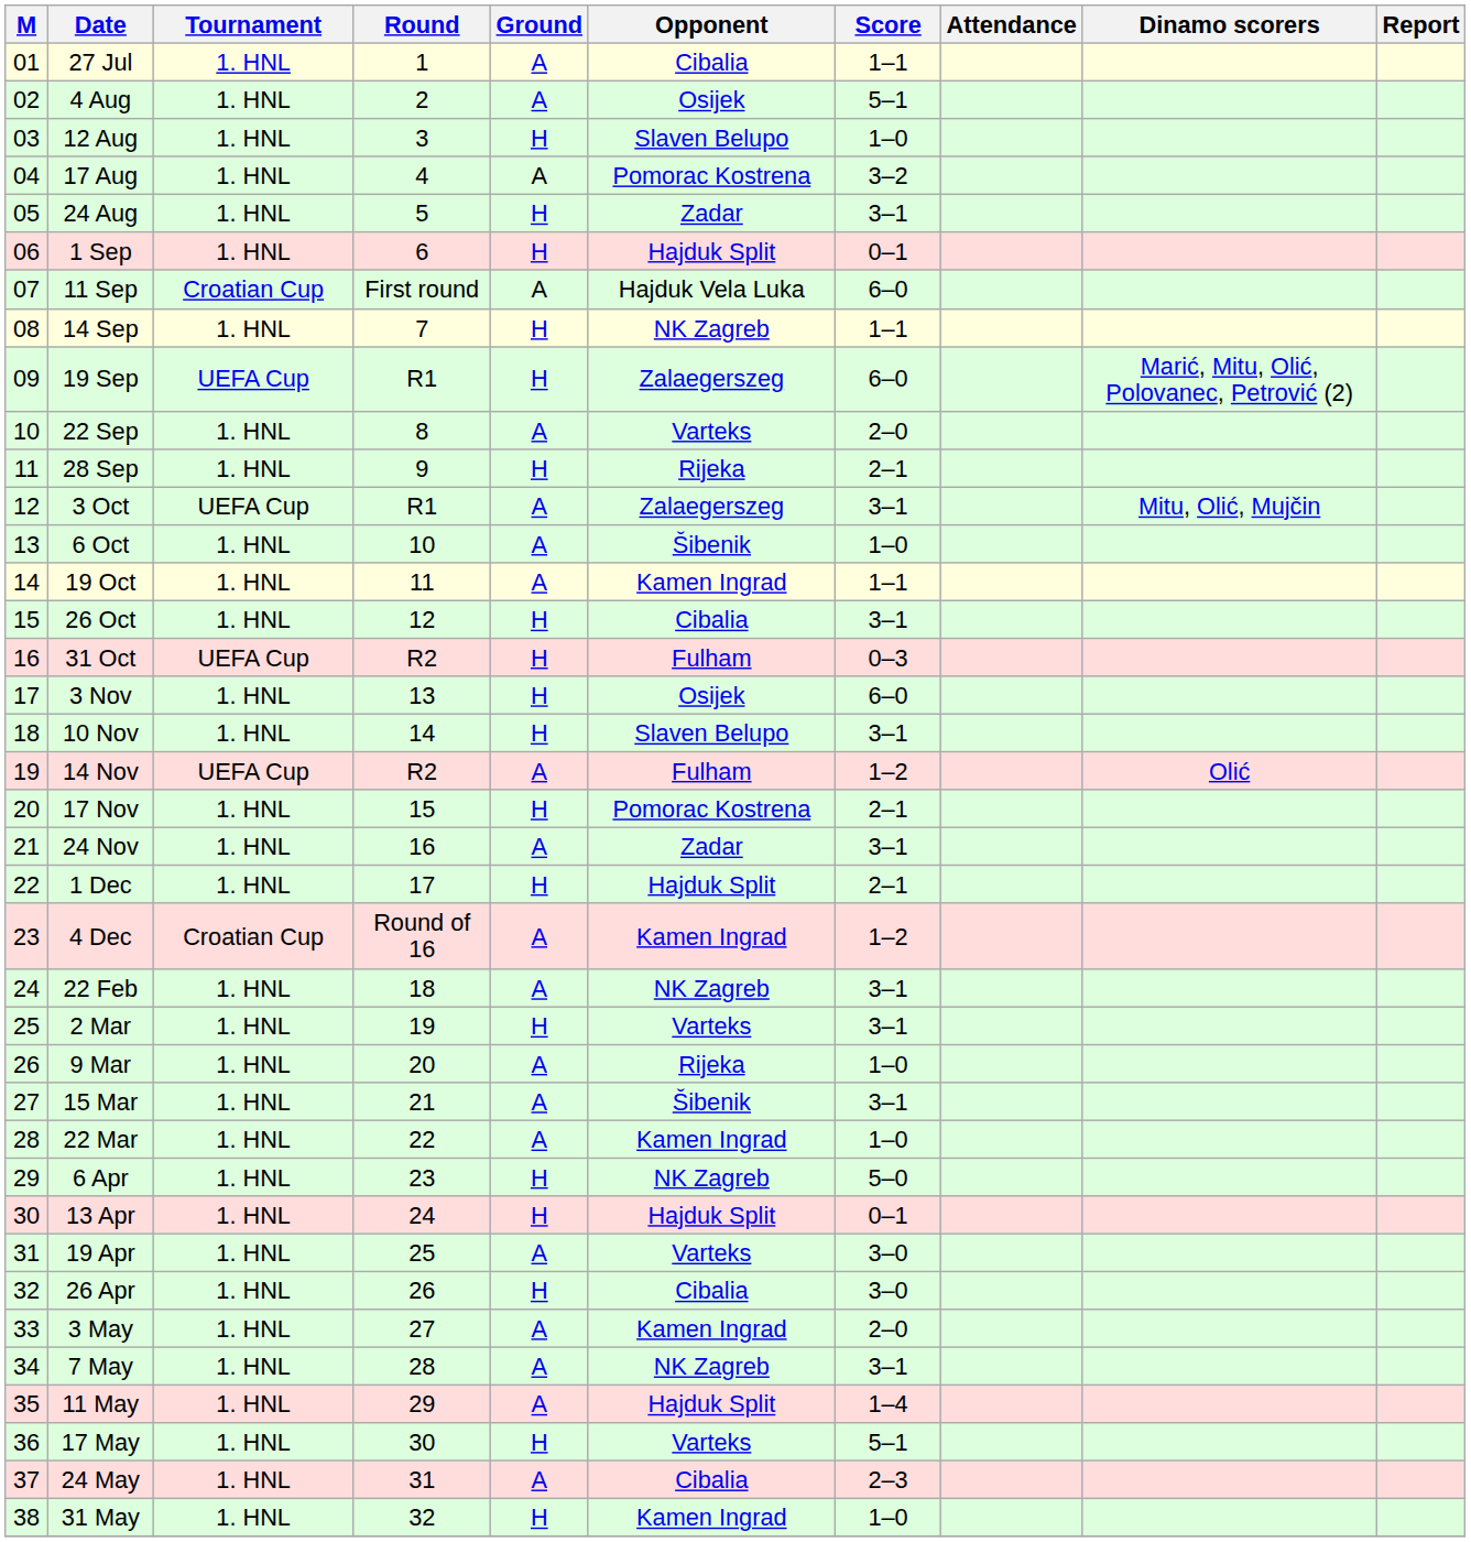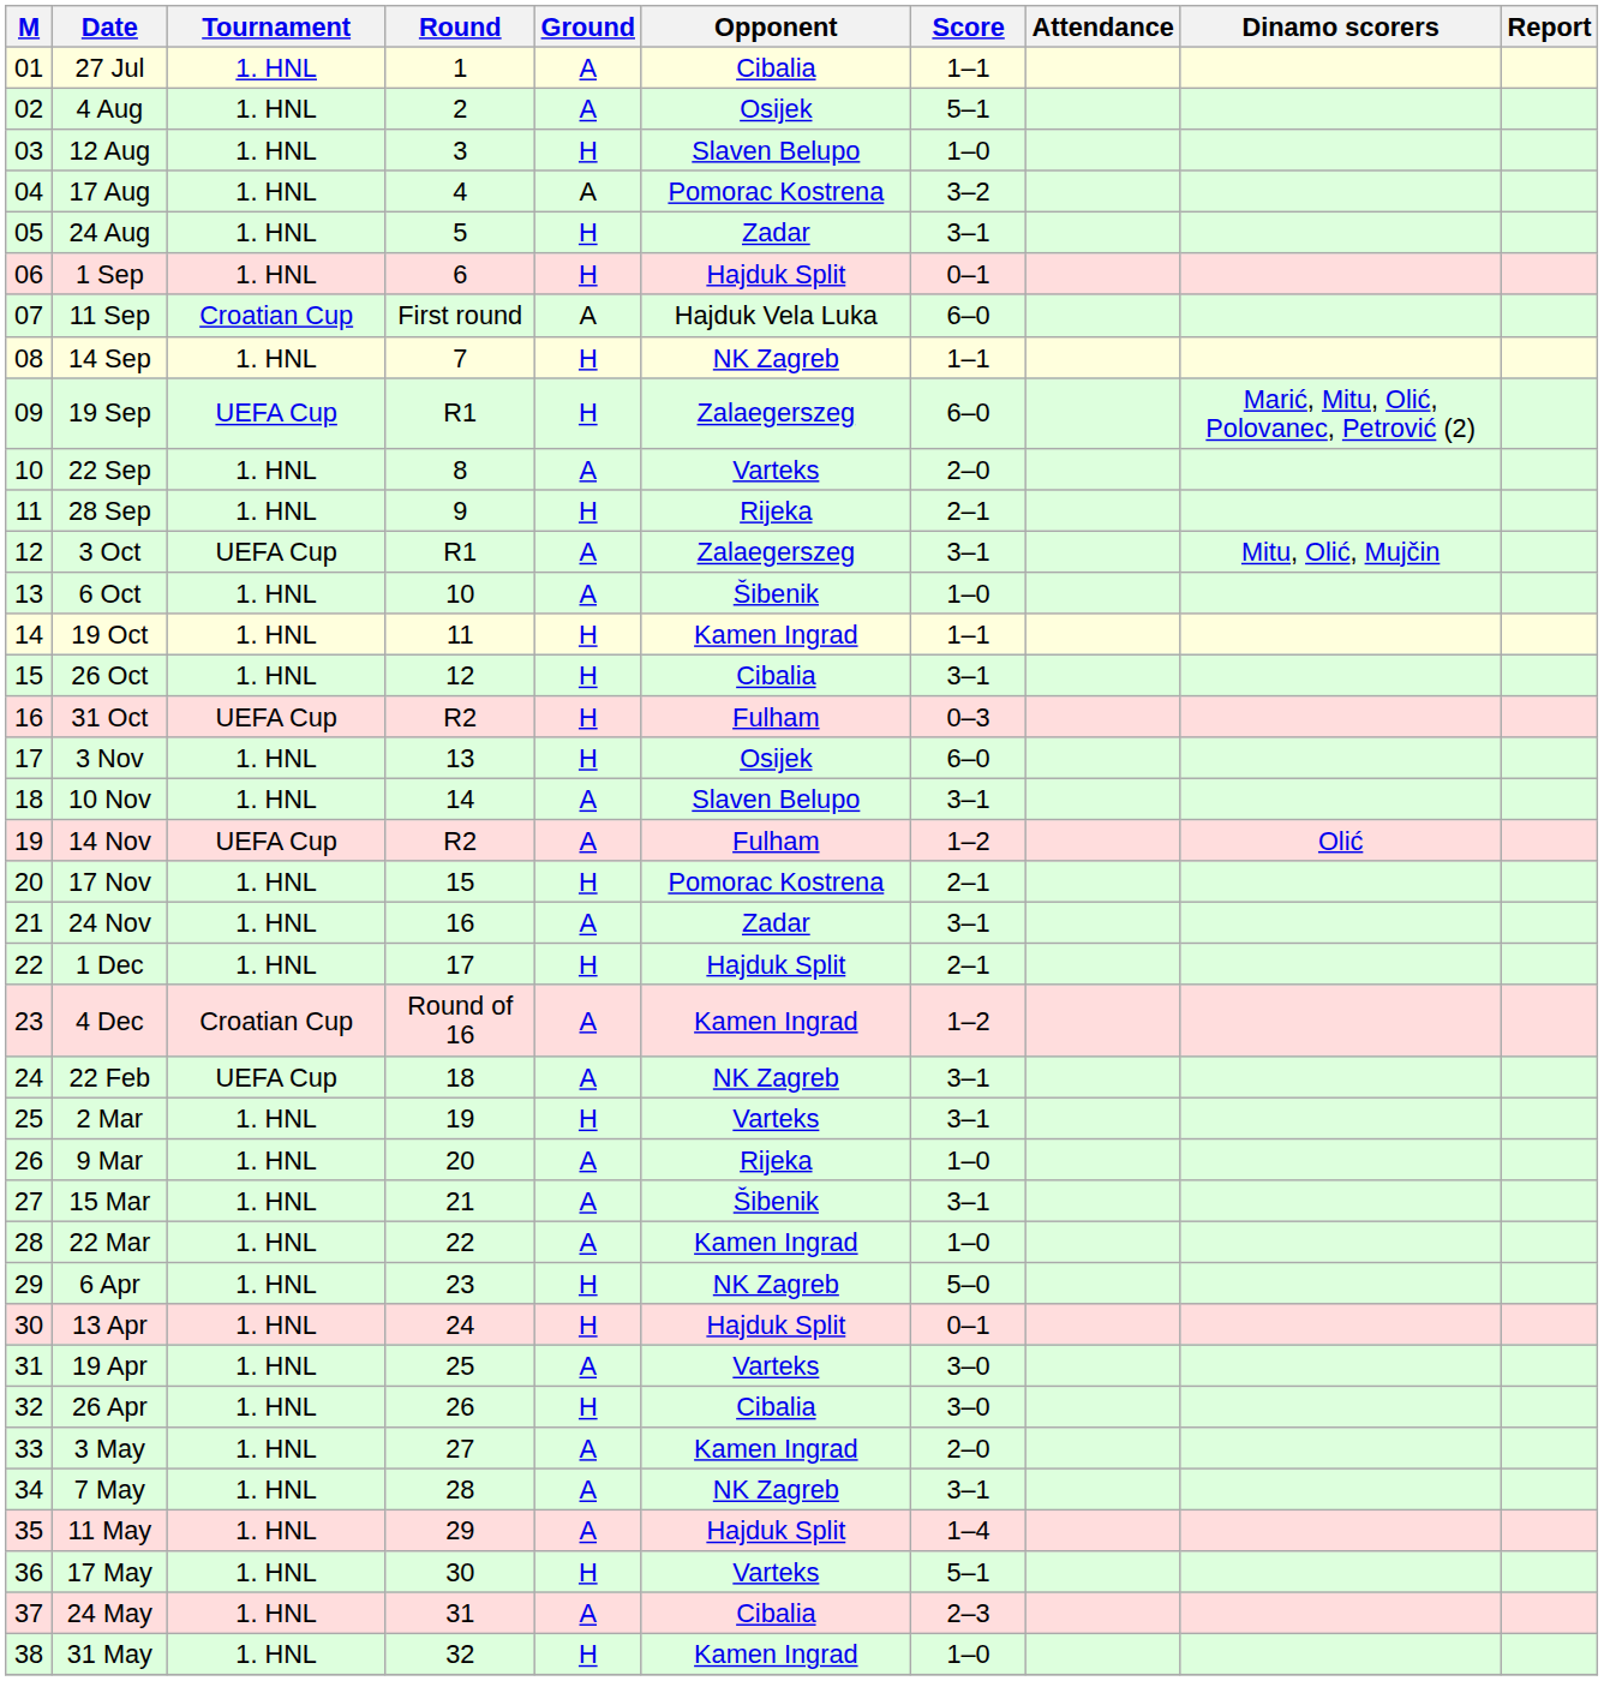 <table class="wikitable sortable" style="text-align: center; font-size:95%;">
 <tr>
 <th width="20"><a href='#'>M</a></th>
 <th width="60"><a href='#'>Date</a><br></th>
 <th width="120"><a href='#'>Tournament</a><br></th>
 <th width="80"><a href='#'>Round</a><br></th>
 <th width="20"><a href='#'>Ground</a><br></th>
 <th width="150">Opponent<br></th>
 <th width="60"><a href='#'>Score</a><br></th>
 <th width="40">Attendance<br></th>
 <th width="180">Dinamo scorers</th>
 <th>Report</th>
 </tr>
 <tr bgcolor="#ffffdd">
 <td>01</td>
 <td>27 Jul</td>
 <td><a href='#'>1. HNL</a></td>
 <td>1</td>
 <td><a href='#'>A</a></td>
 <td><a href='#'>Cibalia</a></td>
 <td>1–1</td>
 <td></td>
 <td></td>
 <td></td>
 </tr>
 <tr bgcolor="#ddffdd">
 <td>02</td>
 <td>4 Aug</td>
 <td>1. HNL</td>
 <td>2</td>
 <td><a href='#'>A</a></td>
 <td><a href='#'>Osijek</a></td>
 <td>5–1</td>
 <td></td>
 <td></td>
 <td></td>
 </tr>
 <tr bgcolor="#ddffdd">
 <td>03</td>
 <td>12 Aug</td>
 <td>1. HNL</td>
 <td>3</td>
 <td><a href='#'>H</a></td>
 <td><a href='#'>Slaven Belupo</a></td>
 <td>1–0</td>
 <td></td>
 <td></td>
 <td></td>
 </tr>
 <tr bgcolor="#ddffdd">
 <td>04</td>
 <td>17 Aug</td>
 <td>1. HNL</td>
 <td>4</td>
 <td>A</td>
 <td><a href='#'>Pomorac Kostrena</a></td>
 <td>3–2</td>
 <td></td>
 <td></td>
 <td></td>
 </tr>
 <tr bgcolor="#ddffdd">
 <td>05</td>
 <td>24 Aug</td>
 <td>1. HNL</td>
 <td>5</td>
 <td><a href='#'>H</a></td>
 <td><a href='#'>Zadar</a></td>
 <td>3–1</td>
 <td></td>
 <td></td>
 <td></td>
 </tr>
 <tr bgcolor="#ffdddd">
 <td>06</td>
 <td>1 Sep</td>
 <td>1. HNL</td>
 <td>6</td>
 <td><a href='#'>H</a></td>
 <td><a href='#'>Hajduk Split</a></td>
 <td>0–1</td>
 <td></td>
 <td></td>
 <td></td>
 </tr>
 <tr bgcolor="#ddffdd">
 <td>07</td>
 <td>11 Sep</td>
 <td><a href='#'>Croatian Cup</a></td>
 <td>First round</td>
 <td>A</td>
 <td>Hajduk Vela Luka</td>
 <td>6–0</td>
 <td></td>
 <td></td>
 <td></td>
 </tr>
 <tr bgcolor="#ffffdd">
 <td>08</td>
 <td>14 Sep</td>
 <td>1. HNL</td>
 <td>7</td>
 <td><a href='#'>H</a></td>
 <td><a href='#'>NK Zagreb</a></td>
 <td>1–1</td>
 <td></td>
 <td></td>
 <td></td>
 </tr>
 <tr bgcolor="#ddffdd">
 <td>09</td>
 <td>19 Sep</td>
 <td><a href='#'>UEFA Cup</a></td>
 <td>R1</td>
 <td><a href='#'>H</a></td>
 <td><a href='#'>Zalaegerszeg</a> </td>
 <td>6–0</td>
 <td></td>
 <td><a href='#'>Marić</a>, <a href='#'>Mitu</a>, <a href='#'>Olić</a>, <a href='#'>Polovanec</a>, <a href='#'>Petrović</a> (2)</td>
 <td></td>
 </tr>
 <tr bgcolor="#ddffdd">
 <td>10</td>
 <td>22 Sep</td>
 <td>1. HNL</td>
 <td>8</td>
 <td><a href='#'>A</a></td>
 <td><a href='#'>Varteks</a></td>
 <td>2–0</td>
 <td></td>
 <td></td>
 <td></td>
 </tr>
 <tr bgcolor="#ddffdd">
 <td>11</td>
 <td>28 Sep</td>
 <td>1. HNL</td>
 <td>9</td>
 <td><a href='#'>H</a></td>
 <td><a href='#'>Rijeka</a></td>
 <td>2–1</td>
 <td></td>
 <td></td>
 <td></td>
 </tr>
 <tr bgcolor="#ddffdd">
 <td>12</td>
 <td>3 Oct</td>
 <td>UEFA Cup</td>
 <td>R1</td>
 <td><a href='#'>A</a> </td>
 <td><a href='#'>Zalaegerszeg</a> </td>
 <td>3–1</td>
 <td></td>
 <td><a href='#'>Mitu</a>, <a href='#'>Olić</a>, <a href='#'>Mujčin</a></td>
 <td></td>
 </tr>
 <tr bgcolor="#ddffdd">
 <td>13</td>
 <td>6 Oct</td>
 <td>1. HNL</td>
 <td>10</td>
 <td><a href='#'>A</a></td>
 <td><a href='#'>Šibenik</a></td>
 <td>1–0</td>
 <td></td>
 <td></td>
 <td></td>
 </tr>
 <tr bgcolor="#ffffdd">
 <td>14</td>
 <td>19 Oct</td>
 <td>1. HNL</td>
 <td>11</td>
-<td><a href='#'>A</a></td>
+<td><a href='#'>H</a></td>
 <td><a href='#'>Kamen Ingrad</a></td>
 <td>1–1</td>
 <td></td>
 <td></td>
 <td></td>
 </tr>
 <tr bgcolor="#ddffdd">
 <td>15</td>
 <td>26 Oct</td>
 <td>1. HNL</td>
 <td>12</td>
 <td><a href='#'>H</a></td>
 <td><a href='#'>Cibalia</a></td>
 <td>3–1</td>
 <td></td>
 <td></td>
 <td></td>
 </tr>
 <tr bgcolor="#ffdddd">
 <td>16</td>
 <td>31 Oct</td>
 <td>UEFA Cup</td>
 <td>R2</td>
 <td><a href='#'>H</a></td>
 <td><a href='#'>Fulham</a> </td>
 <td>0–3</td>
 <td></td>
 <td></td>
 <td></td>
 </tr>
 <tr bgcolor="#ddffdd">
 <td>17</td>
 <td>3 Nov</td>
 <td>1. HNL</td>
 <td>13</td>
 <td><a href='#'>H</a></td>
 <td><a href='#'>Osijek</a></td>
 <td>6–0</td>
 <td></td>
 <td></td>
 <td></td>
 </tr>
 <tr bgcolor="#ddffdd">
 <td>18</td>
 <td>10 Nov</td>
 <td>1. HNL</td>
 <td>14</td>
-<td><a href='#'>H</a></td>
+<td><a href='#'>A</a></td>
 <td><a href='#'>Slaven Belupo</a></td>
 <td>3–1</td>
 <td></td>
 <td></td>
 <td></td>
 </tr>
 <tr bgcolor="#ffdddd">
 <td>19</td>
 <td>14 Nov</td>
 <td>UEFA Cup</td>
 <td>R2</td>
 <td><a href='#'>A</a> </td>
 <td><a href='#'>Fulham</a> </td>
 <td>1–2</td>
 <td></td>
 <td><a href='#'>Olić</a></td>
 <td></td>
 </tr>
 <tr bgcolor="#ddffdd">
 <td>20</td>
 <td>17 Nov</td>
 <td>1. HNL</td>
 <td>15</td>
 <td><a href='#'>H</a></td>
 <td><a href='#'>Pomorac Kostrena</a></td>
 <td>2–1</td>
 <td></td>
 <td></td>
 <td></td>
 </tr>
 <tr bgcolor="#ddffdd">
 <td>21</td>
 <td>24 Nov</td>
 <td>1. HNL</td>
 <td>16</td>
 <td><a href='#'>A</a></td>
 <td><a href='#'>Zadar</a></td>
 <td>3–1</td>
 <td></td>
 <td></td>
 <td></td>
 </tr>
 <tr bgcolor="#ddffdd">
 <td>22</td>
 <td>1 Dec</td>
 <td>1. HNL</td>
 <td>17</td>
 <td><a href='#'>H</a></td>
 <td><a href='#'>Hajduk Split</a></td>
 <td>2–1</td>
 <td></td>
 <td></td>
 <td></td>
 </tr>
 <tr bgcolor="#ffdddd">
 <td>23</td>
 <td>4 Dec</td>
 <td>Croatian Cup</td>
 <td>Round of 16</td>
 <td><a href='#'>A</a></td>
 <td><a href='#'>Kamen Ingrad</a></td>
 <td>1–2</td>
 <td></td>
 <td></td>
 <td></td>
 </tr>
 <tr bgcolor="#ddffdd">
 <td>24</td>
 <td>22 Feb</td>
-<td>1. HNL</td>
+<td>UEFA Cup</td>
 <td>18</td>
 <td><a href='#'>A</a></td>
 <td><a href='#'>NK Zagreb</a></td>
 <td>3–1</td>
 <td></td>
 <td></td>
 <td></td>
 </tr>
 <tr bgcolor="#ddffdd">
 <td>25</td>
 <td>2 Mar</td>
 <td>1. HNL</td>
 <td>19</td>
 <td><a href='#'>H</a></td>
 <td><a href='#'>Varteks</a></td>
 <td>3–1</td>
 <td></td>
 <td></td>
 <td></td>
 </tr>
 <tr bgcolor="#ddffdd">
 <td>26</td>
 <td>9 Mar</td>
 <td>1. HNL</td>
 <td>20</td>
 <td><a href='#'>A</a></td>
 <td><a href='#'>Rijeka</a></td>
 <td>1–0</td>
 <td></td>
 <td></td>
 <td></td>
 </tr>
 <tr bgcolor="#ddffdd">
 <td>27</td>
 <td>15 Mar</td>
 <td>1. HNL</td>
 <td>21</td>
 <td><a href='#'>A</a></td>
 <td><a href='#'>Šibenik</a></td>
 <td>3–1</td>
 <td></td>
 <td></td>
 <td></td>
 </tr>
 <tr bgcolor="#ddffdd">
 <td>28</td>
 <td>22 Mar</td>
 <td>1. HNL</td>
 <td>22</td>
 <td><a href='#'>A</a></td>
 <td><a href='#'>Kamen Ingrad</a></td>
 <td>1–0</td>
 <td></td>
 <td></td>
 <td></td>
 </tr>
 <tr bgcolor="#ddffdd">
 <td>29</td>
 <td>6 Apr</td>
 <td>1. HNL</td>
 <td>23</td>
 <td><a href='#'>H</a></td>
 <td><a href='#'>NK Zagreb</a></td>
 <td>5–0</td>
 <td></td>
 <td></td>
 <td></td>
 </tr>
 <tr bgcolor="#ffdddd">
 <td>30</td>
 <td>13 Apr</td>
 <td>1. HNL</td>
 <td>24</td>
 <td><a href='#'>H</a></td>
 <td><a href='#'>Hajduk Split</a></td>
 <td>0–1</td>
 <td></td>
 <td></td>
 <td></td>
 </tr>
 <tr bgcolor="#ddffdd">
 <td>31</td>
 <td>19 Apr</td>
 <td>1. HNL</td>
 <td>25</td>
 <td><a href='#'>A</a></td>
 <td><a href='#'>Varteks</a></td>
 <td>3–0</td>
 <td></td>
 <td></td>
 <td></td>
 </tr>
 <tr bgcolor="#ddffdd">
 <td>32</td>
 <td>26 Apr</td>
 <td>1. HNL</td>
 <td>26</td>
 <td><a href='#'>H</a></td>
 <td><a href='#'>Cibalia</a></td>
 <td>3–0</td>
 <td></td>
 <td></td>
 <td></td>
 </tr>
 <tr bgcolor="#ddffdd">
 <td>33</td>
 <td>3 May</td>
 <td>1. HNL</td>
 <td>27</td>
 <td><a href='#'>A</a></td>
 <td><a href='#'>Kamen Ingrad</a></td>
 <td>2–0</td>
 <td></td>
 <td></td>
 <td></td>
 </tr>
 <tr bgcolor="#ddffdd">
 <td>34</td>
 <td>7 May</td>
 <td>1. HNL</td>
 <td>28</td>
 <td><a href='#'>A</a></td>
 <td><a href='#'>NK Zagreb</a></td>
 <td>3–1</td>
 <td></td>
 <td></td>
 <td></td>
 </tr>
 <tr bgcolor="#ffdddd">
 <td>35</td>
 <td>11 May</td>
 <td>1. HNL</td>
 <td>29</td>
 <td><a href='#'>A</a></td>
 <td><a href='#'>Hajduk Split</a></td>
 <td>1–4</td>
 <td></td>
 <td></td>
 <td></td>
 </tr>
 <tr bgcolor="#ddffdd">
 <td>36</td>
 <td>17 May</td>
 <td>1. HNL</td>
 <td>30</td>
 <td><a href='#'>H</a></td>
 <td><a href='#'>Varteks</a></td>
 <td>5–1</td>
 <td></td>
 <td></td>
 <td></td>
 </tr>
 <tr bgcolor="#ffdddd">
 <td>37</td>
 <td>24 May</td>
 <td>1. HNL</td>
 <td>31</td>
 <td><a href='#'>A</a></td>
 <td><a href='#'>Cibalia</a></td>
 <td>2–3</td>
 <td></td>
 <td></td>
 <td></td>
 </tr>
 <tr bgcolor="#ddffdd">
 <td>38</td>
 <td>31 May</td>
 <td>1. HNL</td>
 <td>32</td>
 <td><a href='#'>H</a></td>
 <td><a href='#'>Kamen Ingrad</a></td>
 <td>1–0</td>
 <td></td>
 <td></td>
 <td></td>
 </tr>
 <tr>
 </tr>
 </table>
